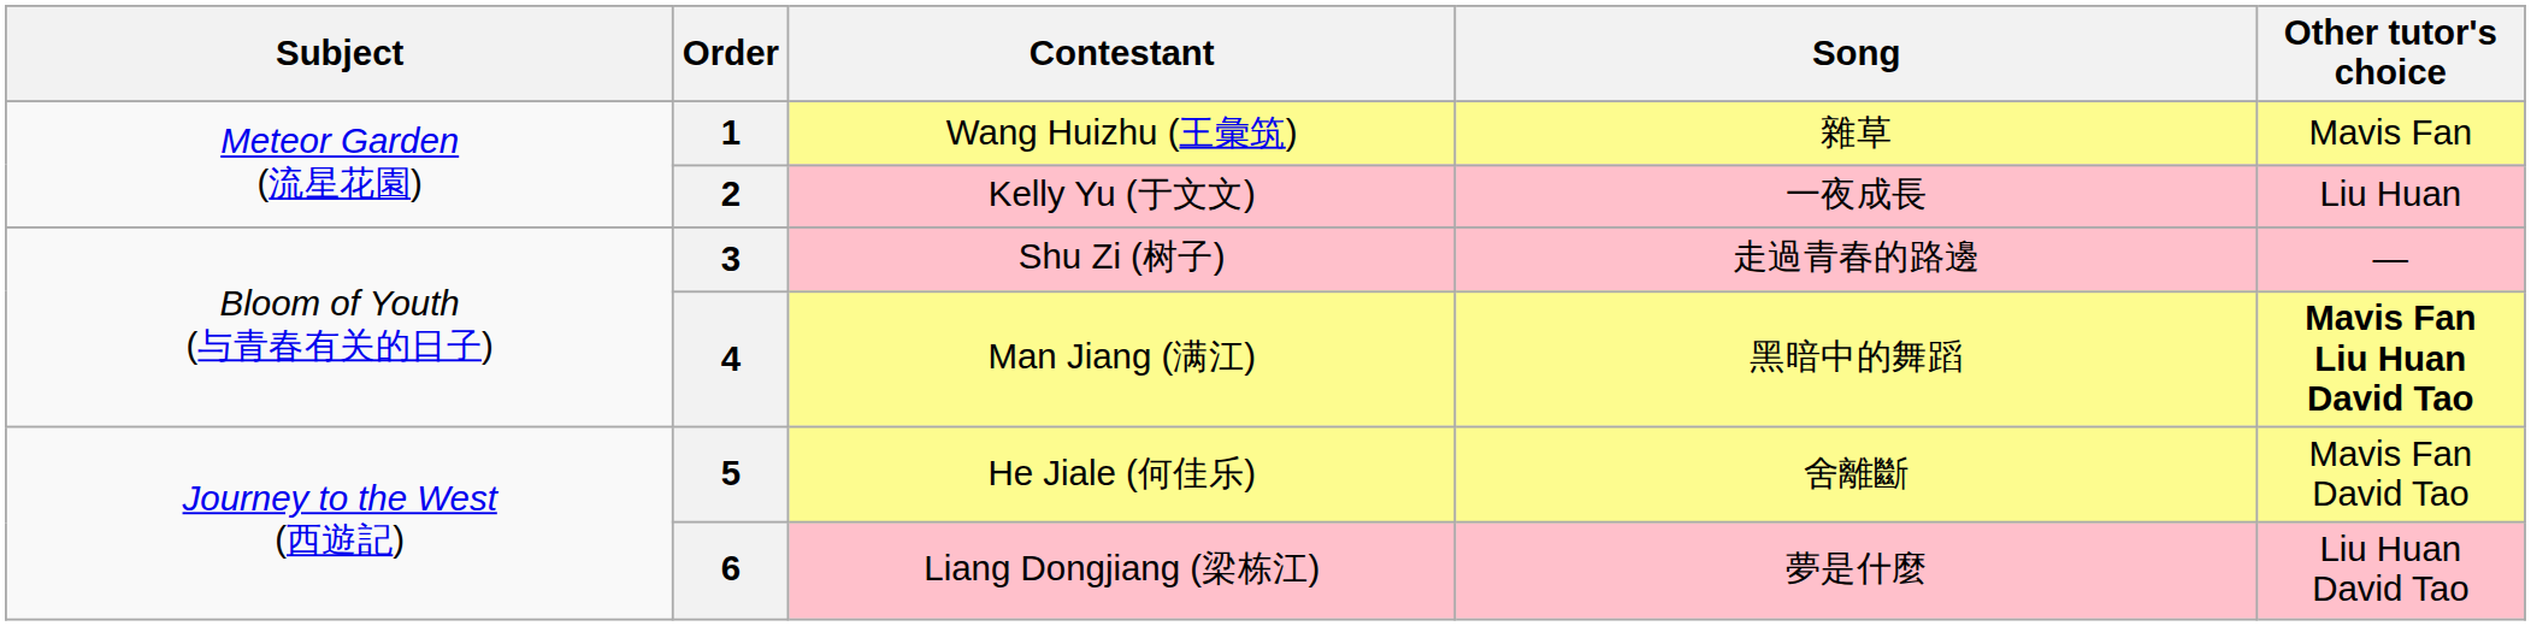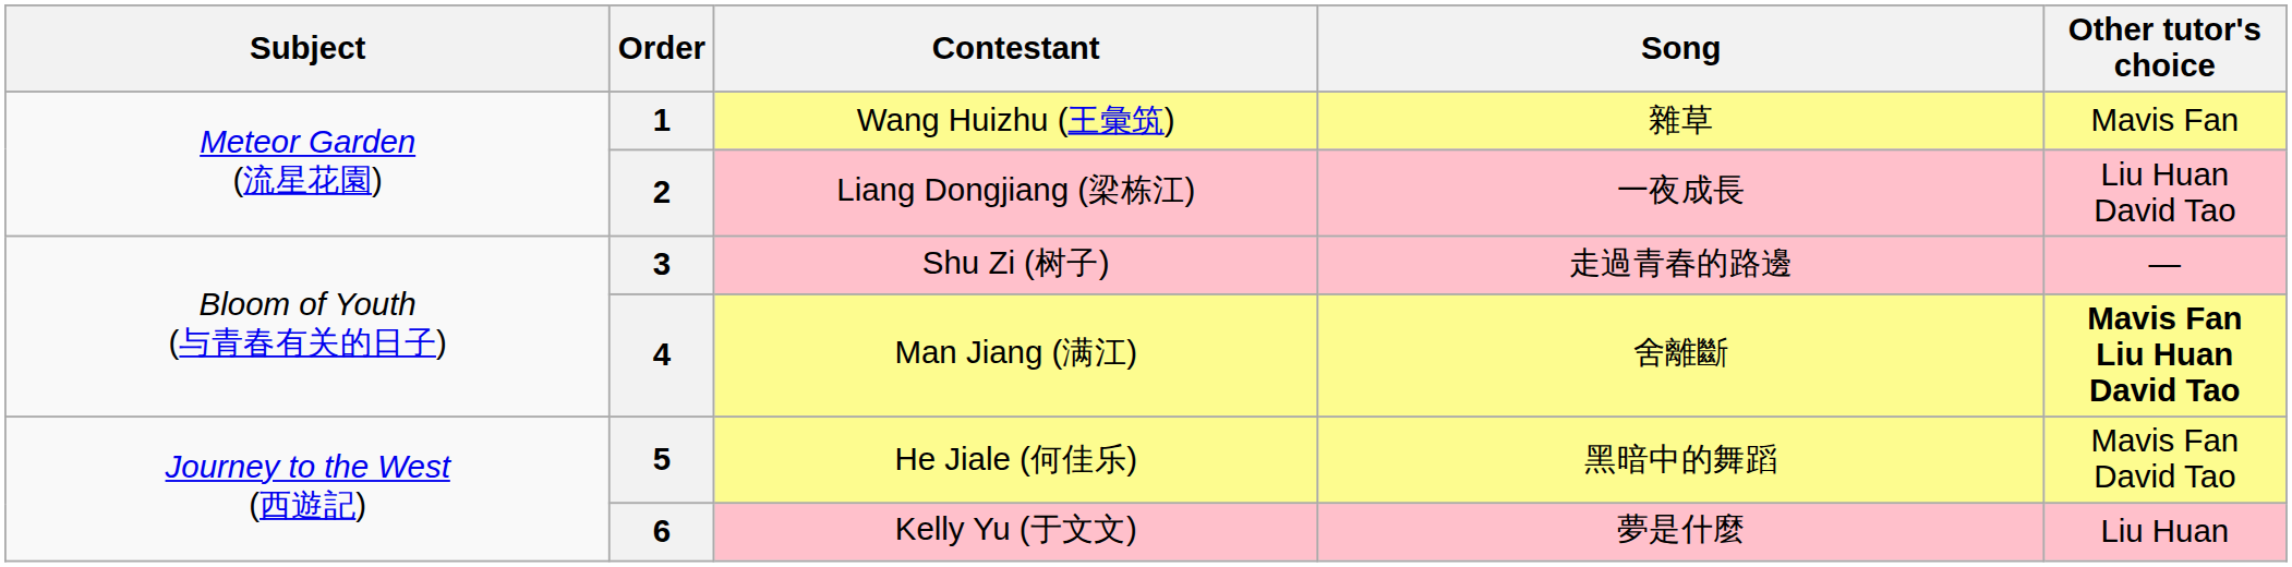 <table class="wikitable" style="text-align:center;width:90%;">
 <tr>
 <th width="25%">Subject</th>
 <th width="1%">Order</th>
 <th width="25%">Contestant</th>
 <th width="30%">Song</th>
 <th width="10%">Other tutor's choice</th>
 </tr>
 <tr>
 <td rowspan="2"><em><a href='#'>Meteor Garden</a></em><br>(<a href='#'>流星花園</a>)</td>
 <th>1</th>
 <td style="background:#FDFC8F;">Wang Huizhu (<a href='#'>王彙筑</a>)</td>
 <td style="background:#FDFC8F;">雜草<br></td>
 <td style="background:#FDFC8F;">Mavis Fan</td>
 </tr>
 <tr>
 <th>2</th>
-<td style="background:pink;">Kelly Yu (于文文)</td>
+<td style="background:pink;">Liang Dongjiang (梁栋江)</td>
 <td style="background:pink;">一夜成長<br></td>
-<td style="background:pink;">Liu Huan</td>
+<td style="background:pink;">Liu Huan<br>David Tao</td>
 </tr>
 <tr>
 <td rowspan="2"><em>Bloom of Youth</em><br>(<a href='#'>与青春有关的日子</a>)</td>
 <th>3</th>
 <td style="background:pink;">Shu Zi (树子)</td>
 <td style="background:pink;">走過青春的路邊<br></td>
 <td style="background:pink;">—</td>
 </tr>
 <tr>
 <th>4</th>
 <td style="background:#FDFC8F;">Man Jiang (满江)</td>
-<td style="background:#FDFC8F;">黑暗中的舞蹈<br></td>
+<td style="background:#FDFC8F;">舍離斷<br></td>
 <td style="background:#FDFC8F;"><strong>Mavis Fan<br>Liu Huan<br>David Tao</strong></td>
 </tr>
 <tr>
 <td rowspan="2"><em><a href='#'>Journey to the West</a></em><br>(<a href='#'>西遊記</a>)</td>
 <th>5</th>
 <td style="background:#FDFC8F;">He Jiale (何佳乐)</td>
-<td style="background:#FDFC8F;">舍離斷<br></td>
+<td style="background:#FDFC8F;">黑暗中的舞蹈<br></td>
 <td style="background:#FDFC8F;">Mavis Fan<br>David Tao</td>
 </tr>
 <tr>
 <th>6</th>
-<td style="background:pink;">Liang Dongjiang (梁栋江)</td>
+<td style="background:pink;">Kelly Yu (于文文)</td>
 <td style="background:pink;">夢是什麼<br></td>
-<td style="background:pink;">Liu Huan<br>David Tao</td>
+<td style="background:pink;">Liu Huan</td>
 </tr>
 </table>
